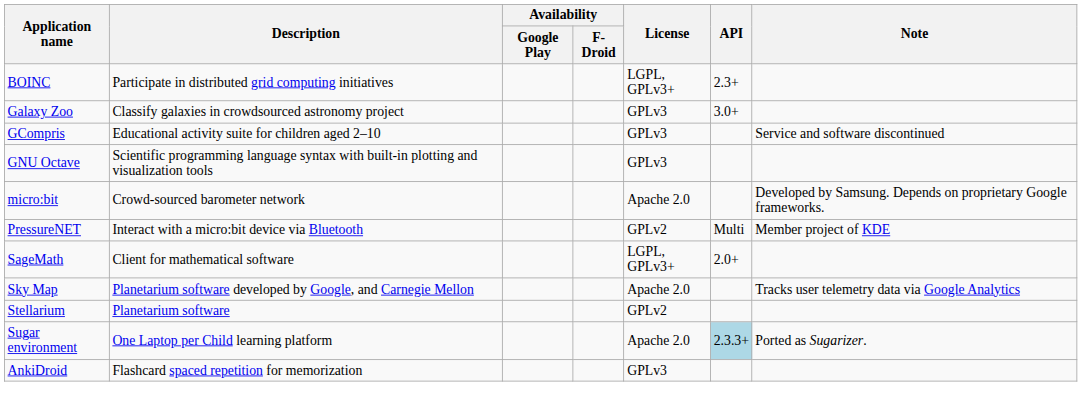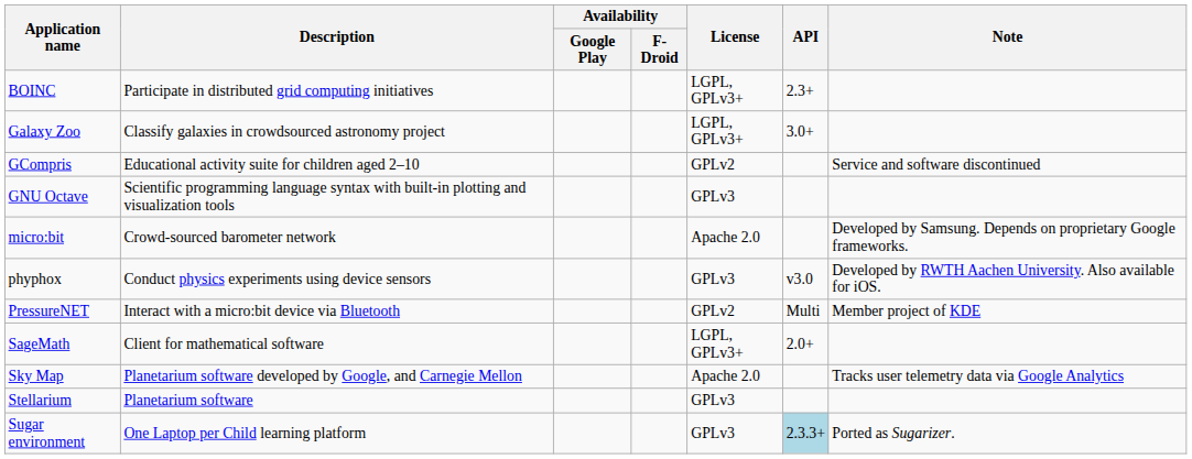 <table class="wikitable">
 <tr>
 <th rowspan="2">Application name</th>
 <th rowspan="2">Description</th>
 <th colspan="2">Availability</th>
 <th rowspan="2">License</th>
 <th rowspan="2">API</th>
 <th rowspan="2">Note</th>
 </tr>
 <tr>
 <th>Google Play</th>
 <th>F-Droid</th>
 </tr>
 <tr>
 <td><a href='#'>BOINC</a></td>
 <td>Participate in distributed <a href='#'>grid computing</a> initiatives</td>
 <td></td>
 <td></td>
 <td>LGPL, GPLv3+</td>
 <td>2.3+</td>
 <td></td>
 </tr>
 <tr>
 <td><a href='#'>Galaxy Zoo</a></td>
 <td>Classify galaxies in crowdsourced astronomy project</td>
 <td></td>
 <td></td>
-<td>GPLv3</td>
+<td>LGPL, GPLv3+</td>
 <td>3.0+</td>
 <td></td>
 </tr>
 <tr>
 <td><a href='#'>GCompris</a></td>
 <td>Educational activity suite for children aged 2–10</td>
 <td></td>
 <td></td>
-<td>GPLv3</td>
+<td>GPLv2</td>
 <td></td>
 <td>Service and software discontinued</td>
 </tr>
 <tr>
 <td><a href='#'>GNU Octave</a></td>
 <td>Scientific programming language syntax with built-in plotting and visualization tools</td>
 <td></td>
 <td></td>
 <td>GPLv3</td>
 <td></td>
 <td></td>
 </tr>
 <tr>
 <td><a href='#'>micro:bit</a></td>
 <td>Crowd-sourced barometer network</td>
 <td></td>
 <td></td>
 <td>Apache 2.0</td>
 <td></td>
 <td>Developed by Samsung. Depends on proprietary Google frameworks.</td>
+</tr>
+<tr>
+<td>phyphox</td>
+<td>Conduct <a href='#'>physics</a> experiments using device sensors</td>
+<td></td>
+<td></td>
+<td>GPLv3</td>
+<td>v3.0</td>
+<td>Developed by <a href='#'>RWTH Aachen University</a>. Also available for iOS.</td>
 </tr>
 <tr>
 <td><a href='#'>PressureNET</a></td>
 <td>Interact with a micro:bit device via <a href='#'>Bluetooth</a></td>
 <td></td>
 <td></td>
 <td>GPLv2</td>
 <td>Multi</td>
 <td>Member project of <a href='#'>KDE</a></td>
 </tr>
 <tr>
 <td><a href='#'>SageMath</a></td>
 <td>Client for mathematical software</td>
 <td></td>
 <td></td>
 <td>LGPL, GPLv3+</td>
 <td>2.0+</td>
 <td></td>
 </tr>
 <tr>
 <td><a href='#'>Sky Map</a></td>
 <td><a href='#'>Planetarium software</a> developed by <a href='#'>Google</a>, and <a href='#'>Carnegie Mellon</a></td>
 <td></td>
 <td> </td>
 <td>Apache 2.0</td>
 <td></td>
 <td>Tracks user telemetry data via <a href='#'>Google Analytics</a></td>
 </tr>
 <tr>
 <td><a href='#'>Stellarium</a></td>
 <td><a href='#'>Planetarium software</a></td>
 <td></td>
 <td></td>
-<td>GPLv2</td>
+<td>GPLv3</td>
 <td></td>
 <td></td>
 </tr>
 <tr>
 <td><a href='#'>Sugar environment</a></td>
 <td><a href='#'>One Laptop per Child</a> learning platform</td>
 <td></td>
 <td></td>
-<td>Apache 2.0</td>
+<td>GPLv3</td>
 <td style="background: lightblue;">2.3.3+</td>
 <td>Ported as <em>Sugarizer</em>.</td>
 </tr>
-<tr>
-<td><a href='#'>AnkiDroid</a></td>
-<td>Flashcard <a href='#'>spaced repetition</a> for memorization</td>
-<td></td>
-<td></td>
-<td>GPLv3</td>
-<td></td>
-<td></td>
-</tr>
 </table>
